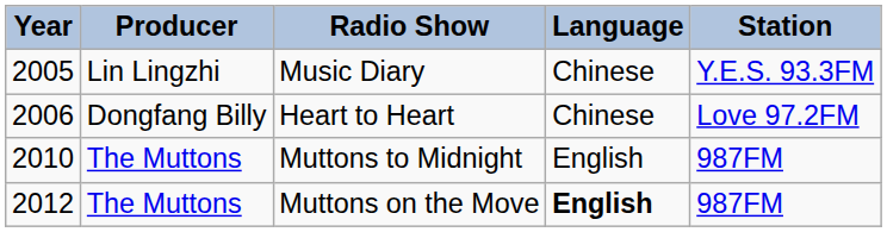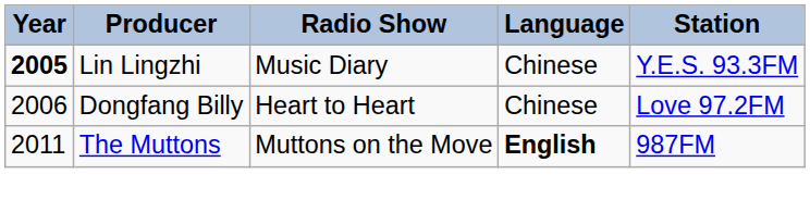 <table class="wikitable">
 <tr>
 <th style="background:#B0C4DE;">Year</th>
 <th style="background:#B0C4DE;">Producer</th>
 <th style="background:#B0C4DE;">Radio Show</th>
 <th style="background:#B0C4DE;">Language</th>
 <th style="background:#B0C4DE;">Station</th>
 </tr>
 <tr>
-<td>2005</td>
+<td><strong>2005</strong></td>
 <td>Lin Lingzhi</td>
 <td>Music Diary</td>
 <td>Chinese</td>
 <td><a href='#'>Y.E.S. 93.3FM</a></td>
 </tr>
 <tr>
 <td>2006</td>
 <td>Dongfang Billy</td>
 <td>Heart to Heart</td>
 <td>Chinese</td>
 <td><a href='#'>Love 97.2FM</a></td>
 </tr>
 <tr>
-<td>2010</td>
-<td><a href='#'>The Muttons</a></td>
-<td>Muttons to Midnight</td>
-<td>English</td>
-<td><a href='#'>987FM</a></td>
-</tr>
-<tr>
-<td>2012</td>
+<td>2011</td>
 <td><a href='#'>The Muttons</a></td>
 <td>Muttons on the Move</td>
 <td><strong>English</strong></td>
 <td><a href='#'>987FM</a></td>
 </tr>
 </table>
